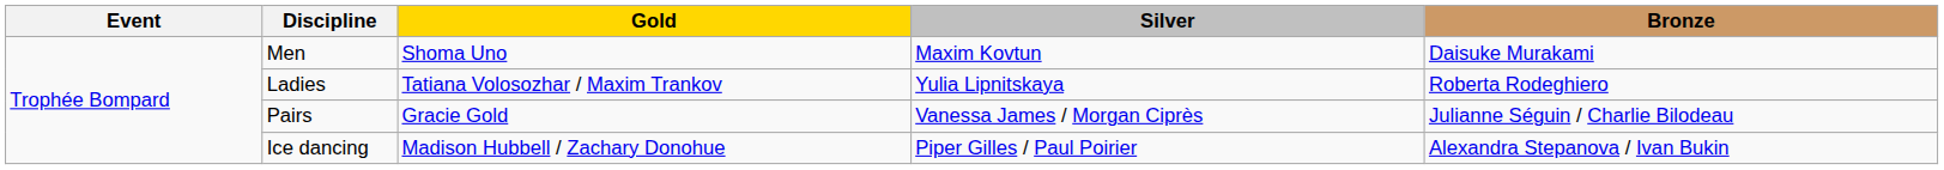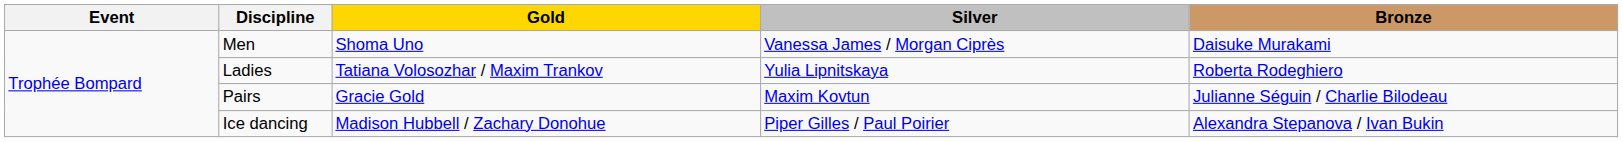 <table class="wikitable" style="width:98%;">
 <tr>
 <th style="width:10%;">Event</th>
 <th style="width:5%;">Discipline</th>
 <td style="text-align:center; width:20%; background:gold;"><strong>Gold</strong></td>
 <td style="text-align:center; width:20%; background:silver;"><strong>Silver</strong></td>
 <td style="text-align:center; width:20%; background:#c96;"><strong>Bronze</strong></td>
 </tr>
 <tr>
 <td rowspan=4><a href='#'>Trophée Bompard</a></td>
 <td>Men</td>
 <td> <a href='#'>Shoma Uno</a></td>
-<td> <a href='#'>Maxim Kovtun</a></td>
+<td> <a href='#'>Vanessa James</a> / <a href='#'>Morgan Ciprès</a></td>
 <td> <a href='#'>Daisuke Murakami</a></td>
 </tr>
 <tr>
 <td>Ladies</td>
 <td> <a href='#'>Tatiana Volosozhar</a> / <a href='#'>Maxim Trankov</a></td>
 <td> <a href='#'>Yulia Lipnitskaya</a></td>
 <td> <a href='#'>Roberta Rodeghiero</a></td>
 </tr>
 <tr>
 <td>Pairs</td>
 <td> <a href='#'>Gracie Gold</a></td>
-<td> <a href='#'>Vanessa James</a> / <a href='#'>Morgan Ciprès</a></td>
+<td> <a href='#'>Maxim Kovtun</a></td>
 <td> <a href='#'>Julianne Séguin</a> / <a href='#'>Charlie Bilodeau</a></td>
 </tr>
 <tr>
 <td>Ice dancing</td>
 <td> <a href='#'>Madison Hubbell</a> / <a href='#'>Zachary Donohue</a></td>
 <td> <a href='#'>Piper Gilles</a> / <a href='#'>Paul Poirier</a></td>
 <td> <a href='#'>Alexandra Stepanova</a> / <a href='#'>Ivan Bukin</a></td>
 </tr>
 </table>
